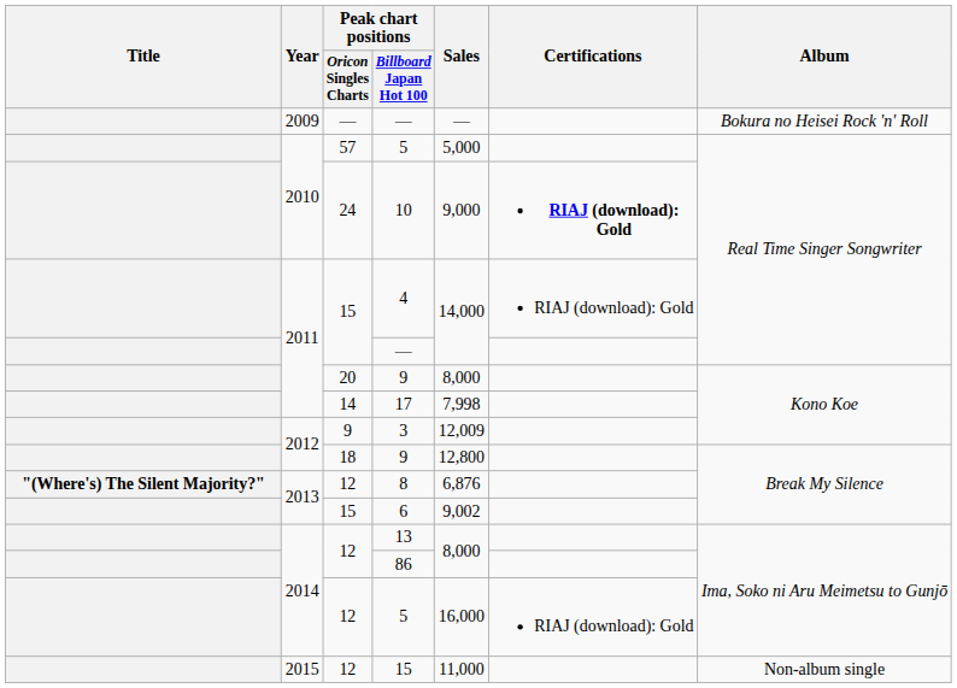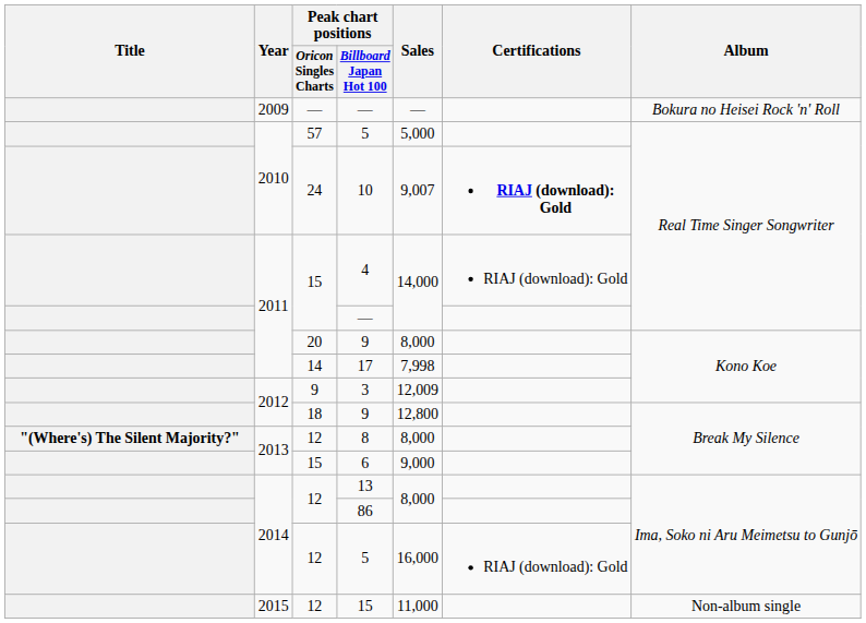 <table class="wikitable plainrowheaders" style="text-align:center;">
 <tr>
 <th scope="col" rowspan="2" style="width:16em;">Title</th>
 <th scope="col" rowspan="2">Year</th>
 <th scope="col" colspan="2">Peak chart positions</th>
 <th scope="col" rowspan="2">Sales</th>
 <th scope="col" rowspan="2" style="width:12em;">Certifications</th>
 <th scope="col" rowspan="2">Album</th>
 </tr>
 <tr>
 <th style="width:3em;font-size:85%"><em>Oricon</em> Singles Charts<br></th>
 <th style="width:3em;font-size:85%"><em><a href='#'>Billboard</a></em> <a href='#'>Japan Hot 100</a><br></th>
 </tr>
 <tr>
 <th scope="row"></th>
 <td rowspan="1">2009</td>
 <td>—</td>
 <td>—</td>
 <td>—</td>
 <td></td>
 <td><em>Bokura no Heisei Rock 'n' Roll</em></td>
 </tr>
 <tr>
 <th scope="row"></th>
 <td rowspan="2">2010</td>
 <td>57</td>
 <td>5</td>
 <td>5,000</td>
 <td></td>
 <td rowspan="4"><em>Real Time Singer Songwriter</em></td>
 </tr>
 <tr>
 <th scope="row"></th>
 <td>24</td>
 <td>10</td>
-<td>9,000</td>
+<td>9,007</td>
 <td><strong><br><ul><li><a href='#'>RIAJ</a> <span>(download)</span>: Gold</li></ul></strong></td>
 </tr>
 <tr>
 <th scope="row"></th>
 <td rowspan="4">2011</td>
 <td rowspan="2">15</td>
 <td>4</td>
 <td rowspan="2">14,000</td>
 <td><br><ul><li>RIAJ <span>(download)</span>: Gold</li></ul></td>
 </tr>
 <tr>
 <th scope="row"></th>
 <td>—</td>
 <td></td>
 </tr>
 <tr>
 <th scope="row"></th>
 <td>20</td>
 <td>9</td>
 <td>8,000</td>
 <td></td>
 <td rowspan="3"><em>Kono Koe</em></td>
 </tr>
 <tr>
 <th scope="row"></th>
 <td>14</td>
 <td>17</td>
 <td>7,998</td>
 <td></td>
 </tr>
 <tr>
 <th scope="row"></th>
 <td rowspan="2">2012</td>
 <td>9</td>
 <td>3</td>
 <td>12,009</td>
 <td></td>
 </tr>
 <tr>
 <th scope="row"></th>
 <td>18</td>
 <td>9</td>
 <td>12,800</td>
 <td></td>
 <td rowspan="3"><em>Break My Silence</em></td>
 </tr>
 <tr>
 <th scope="row">"(Where's) The Silent Majority?"</th>
 <td rowspan="2">2013</td>
 <td>12</td>
 <td>8</td>
-<td>6,876</td>
+<td>8,000</td>
 <td></td>
 </tr>
 <tr>
 <th scope="row"></th>
 <td>15</td>
 <td>6</td>
-<td>9,002</td>
+<td>9,000</td>
 <td></td>
 </tr>
 <tr>
 <th scope="row"></th>
 <td rowspan="3">2014</td>
 <td rowspan="2">12</td>
 <td>13</td>
 <td rowspan="2">8,000</td>
 <td></td>
 <td rowspan="3"><em>Ima, Soko ni Aru Meimetsu to Gunjō</em></td>
 </tr>
 <tr>
 <th scope="row"></th>
 <td>86</td>
 <td></td>
 </tr>
 <tr>
 <th scope="row"></th>
 <td>12</td>
 <td>5</td>
 <td>16,000</td>
 <td><br><ul><li>RIAJ <span>(download)</span>: Gold</li></ul></td>
 </tr>
 <tr>
 <th scope="row"></th>
 <td>2015</td>
 <td>12</td>
 <td>15</td>
 <td>11,000</td>
 <td></td>
 <td>Non-album single</td>
 </tr>
 </table>
